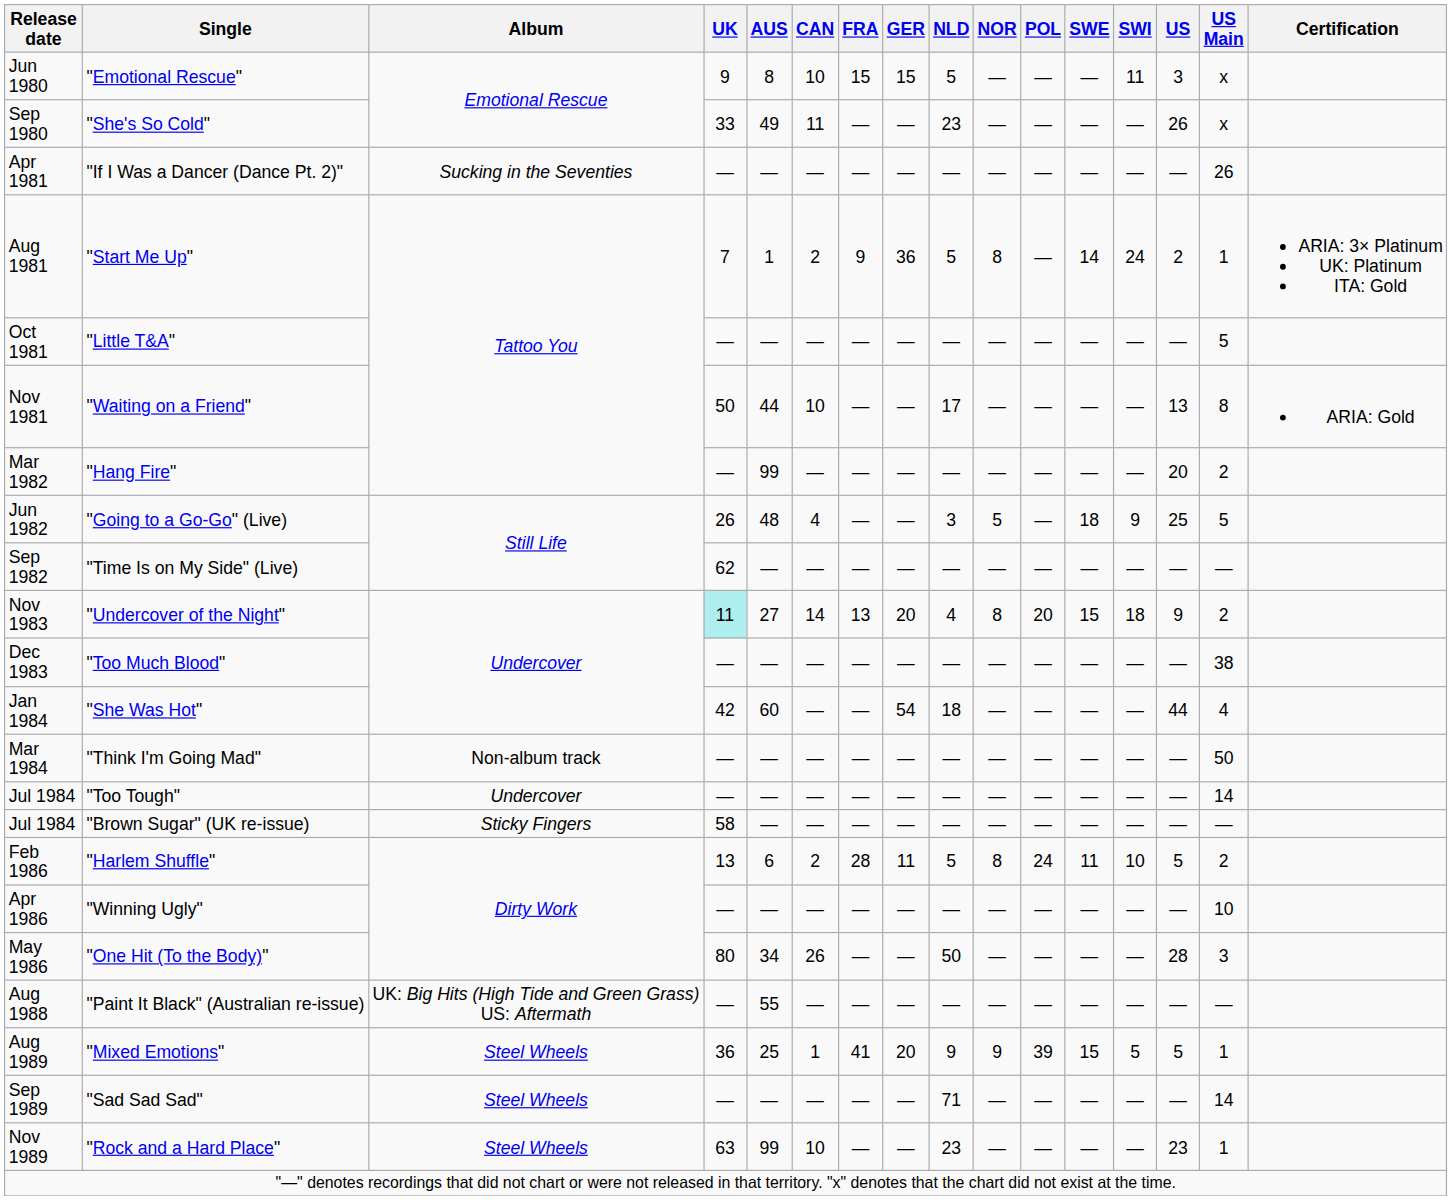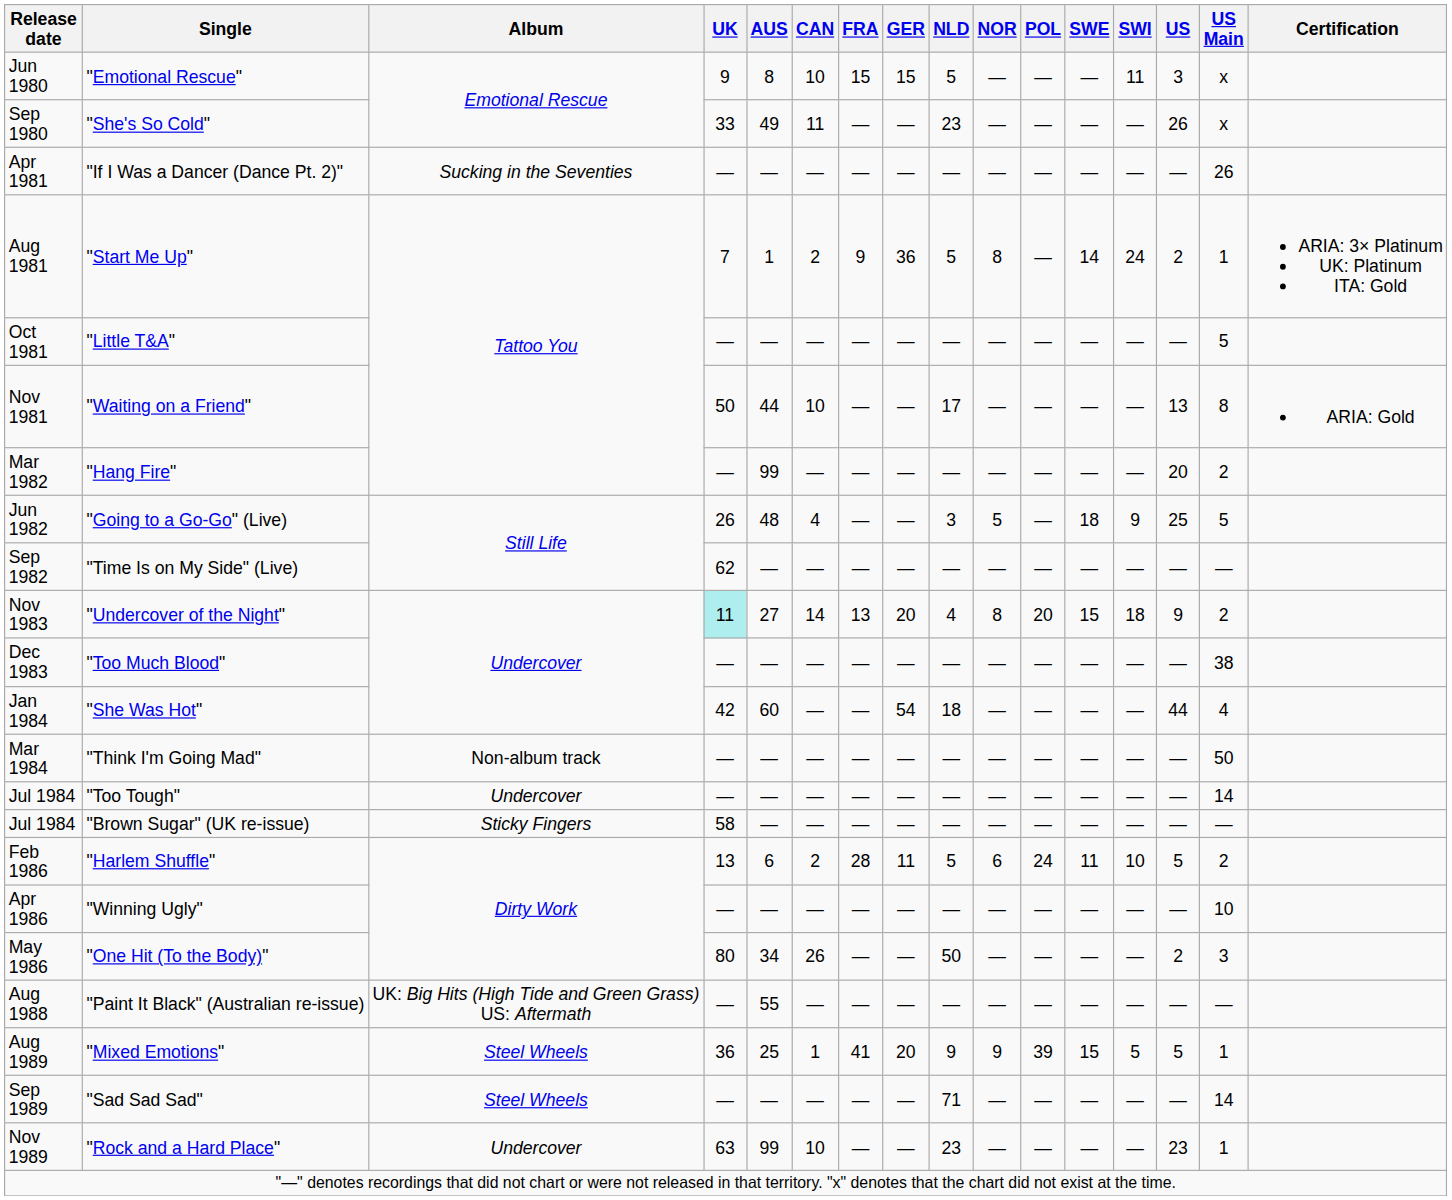 <table class="wikitable plainrowheaders" style="text-align:center; font-size:95%" border="1">
 <tr>
 <th width="60">Release date</th>
 <th>Single</th>
 <th>Album</th>
 <th width="30"><a href='#'>UK</a><br></th>
 <th width="30"><a href='#'>AUS</a><br></th>
 <th width="30"><a href='#'>CAN</a></th>
 <th width="30"><a href='#'>FRA</a></th>
 <th width="30"><a href='#'>GER</a><br></th>
 <th width="30"><a href='#'>NLD</a><br></th>
 <th><a href='#'>NOR</a><br></th>
 <th width="30"><a href='#'>POL</a><br></th>
 <th><a href='#'>SWE</a><br></th>
 <th width="30"><a href='#'>SWI</a><br></th>
 <th width="30"><a href='#'>US</a><br></th>
 <th width="30"><a href='#'>US<br>Main</a></th>
 <th>Certification</th>
 </tr>
 <tr>
 <td align="left">Jun 1980</td>
 <td align="left">"<a href='#'>Emotional Rescue</a>"</td>
 <td rowspan="2"><em><a href='#'>Emotional Rescue</a></em></td>
 <td>9</td>
 <td>8</td>
 <td>10</td>
 <td>15</td>
 <td>15</td>
 <td>5</td>
 <td>—</td>
 <td>—</td>
 <td>—</td>
 <td>11</td>
 <td>3</td>
 <td>x</td>
 <td></td>
 </tr>
 <tr>
 <td align="left">Sep 1980</td>
 <td align="left">"<a href='#'>She's So Cold</a>"</td>
 <td>33</td>
 <td>49</td>
 <td>11</td>
 <td>—</td>
 <td>—</td>
 <td>23</td>
 <td>—</td>
 <td>—</td>
 <td>—</td>
 <td>—</td>
 <td>26</td>
 <td>x</td>
 <td></td>
 </tr>
 <tr>
 <td align="left">Apr 1981</td>
 <td align="left">"If I Was a Dancer (Dance Pt. 2)"</td>
 <td><em>Sucking in the Seventies</em></td>
 <td>—</td>
 <td>—</td>
 <td>—</td>
 <td>—</td>
 <td>—</td>
 <td>—</td>
 <td>—</td>
 <td>—</td>
 <td>—</td>
 <td>—</td>
 <td>—</td>
 <td>26</td>
 <td></td>
 </tr>
 <tr>
 <td align="left">Aug 1981</td>
 <td align="left">"<a href='#'>Start Me Up</a>"</td>
 <td rowspan="4"><em><a href='#'>Tattoo You</a></em></td>
 <td>7</td>
 <td>1</td>
 <td>2</td>
 <td>9</td>
 <td>36</td>
 <td>5</td>
 <td>8</td>
 <td>—</td>
 <td>14</td>
 <td>24</td>
 <td>2</td>
 <td>1</td>
 <td><br><ul><li>ARIA: 3× Platinum</li><li>UK: Platinum</li><li>ITA: Gold</li></ul></td>
 </tr>
 <tr>
 <td align="left">Oct 1981</td>
 <td align="left">"<a href='#'>Little T&A</a>"</td>
 <td>—</td>
 <td>—</td>
 <td>—</td>
 <td>—</td>
 <td>—</td>
 <td>—</td>
 <td>—</td>
 <td>—</td>
 <td>—</td>
 <td>—</td>
 <td>—</td>
 <td>5</td>
 <td></td>
 </tr>
 <tr>
 <td align="left">Nov 1981</td>
 <td align="left">"<a href='#'>Waiting on a Friend</a>"</td>
 <td>50</td>
 <td>44</td>
 <td>10</td>
 <td>—</td>
 <td>—</td>
 <td>17</td>
 <td>—</td>
 <td>—</td>
 <td>—</td>
 <td>—</td>
 <td>13</td>
 <td>8</td>
 <td><br><ul><li>ARIA: Gold</li></ul></td>
 </tr>
 <tr>
 <td align="left">Mar 1982</td>
 <td align="left">"<a href='#'>Hang Fire</a>"</td>
 <td>—</td>
 <td>99</td>
 <td>—</td>
 <td>—</td>
 <td>—</td>
 <td>—</td>
 <td>—</td>
 <td>—</td>
 <td>—</td>
 <td>—</td>
 <td>20</td>
 <td>2</td>
 <td></td>
 </tr>
 <tr>
 <td align="left">Jun 1982</td>
 <td align="left">"<a href='#'>Going to a Go-Go</a>" (Live)</td>
 <td rowspan="2"><em><a href='#'>Still Life</a></em></td>
 <td>26</td>
 <td>48</td>
 <td>4</td>
 <td>—</td>
 <td>—</td>
 <td>3</td>
 <td>5</td>
 <td>—</td>
 <td>18</td>
 <td>9</td>
 <td>25</td>
 <td>5</td>
 <td></td>
 </tr>
 <tr>
 <td align="left">Sep 1982</td>
 <td align="left">"Time Is on My Side" (Live)</td>
 <td>62</td>
 <td>—</td>
 <td>—</td>
 <td>—</td>
 <td>—</td>
 <td>—</td>
 <td>—</td>
 <td>—</td>
 <td>—</td>
 <td>—</td>
 <td>—</td>
 <td>—</td>
 <td></td>
 </tr>
 <tr>
 <td align="left">Nov 1983</td>
 <td align="left">"<a href='#'>Undercover of the Night</a>"</td>
 <td rowspan="3"><em><a href='#'>Undercover</a></em></td>
 <td style="background: paleturquoise;">11</td>
 <td>27</td>
 <td>14</td>
 <td>13</td>
 <td>20</td>
 <td>4</td>
 <td>8</td>
 <td>20</td>
 <td>15</td>
 <td>18</td>
 <td>9</td>
 <td>2</td>
 <td></td>
 </tr>
 <tr>
 <td align="left">Dec 1983</td>
 <td align="left">"<a href='#'>Too Much Blood</a>"</td>
 <td>—</td>
 <td>—</td>
 <td>—</td>
 <td>—</td>
 <td>—</td>
 <td>—</td>
 <td>—</td>
 <td>—</td>
 <td>—</td>
 <td>—</td>
 <td>—</td>
 <td>38</td>
 <td></td>
 </tr>
 <tr>
 <td align="left">Jan 1984</td>
 <td align="left">"<a href='#'>She Was Hot</a>"</td>
 <td>42</td>
 <td>60</td>
 <td>—</td>
 <td>—</td>
 <td>54</td>
 <td>18</td>
 <td>—</td>
 <td>—</td>
 <td>—</td>
 <td>—</td>
 <td>44</td>
 <td>4</td>
 <td></td>
 </tr>
 <tr>
 <td align="left">Mar 1984</td>
 <td align="left">"Think I'm Going Mad"</td>
 <td>Non-album track</td>
 <td>—</td>
 <td>—</td>
 <td>—</td>
 <td>—</td>
 <td>—</td>
 <td>—</td>
 <td>—</td>
 <td>—</td>
 <td>—</td>
 <td>—</td>
 <td>—</td>
 <td>50</td>
 <td></td>
 </tr>
 <tr>
 <td align="left">Jul 1984</td>
 <td align="left">"Too Tough"</td>
 <td><em>Undercover</em></td>
 <td>—</td>
 <td>—</td>
 <td>—</td>
 <td>—</td>
 <td>—</td>
 <td>—</td>
 <td>—</td>
 <td>—</td>
 <td>—</td>
 <td>—</td>
 <td>—</td>
 <td>14</td>
 <td></td>
 </tr>
 <tr>
 <td align="left">Jul 1984</td>
 <td align="left">"Brown Sugar" (UK re-issue)</td>
 <td><em>Sticky Fingers</em></td>
 <td>58</td>
 <td>—</td>
 <td>—</td>
 <td>—</td>
 <td>—</td>
 <td>—</td>
 <td>—</td>
 <td>—</td>
 <td>—</td>
 <td>—</td>
 <td>—</td>
 <td>—</td>
 <td></td>
 </tr>
 <tr>
 <td align="left">Feb 1986</td>
 <td align="left">"<a href='#'>Harlem Shuffle</a>"</td>
 <td rowspan="3"><em><a href='#'>Dirty Work</a></em></td>
 <td>13</td>
 <td>6</td>
 <td>2</td>
 <td>28</td>
 <td>11</td>
 <td>5</td>
-<td>8</td>
+<td>6</td>
 <td>24</td>
 <td>11</td>
 <td>10</td>
 <td>5</td>
 <td>2</td>
 <td></td>
 </tr>
 <tr>
 <td align="left">Apr 1986</td>
 <td align="left">"Winning Ugly"</td>
 <td>—</td>
 <td>—</td>
 <td>—</td>
 <td>—</td>
 <td>—</td>
 <td>—</td>
 <td>—</td>
 <td>—</td>
 <td>—</td>
 <td>—</td>
 <td>—</td>
 <td>10</td>
 <td></td>
 </tr>
 <tr>
 <td align="left">May 1986</td>
 <td align="left">"<a href='#'>One Hit (To the Body)</a>"</td>
 <td>80</td>
 <td>34</td>
 <td>26</td>
 <td>—</td>
 <td>—</td>
 <td>50</td>
 <td>—</td>
 <td>—</td>
 <td>—</td>
 <td>—</td>
-<td>28</td>
+<td>2</td>
 <td>3</td>
 <td></td>
 </tr>
 <tr>
 <td align="left">Aug 1988</td>
 <td align="left">"Paint It Black" (Australian re-issue)</td>
 <td>UK: <em>Big Hits (High Tide and Green Grass)</em><br>US: <em>Aftermath</em></td>
 <td>—</td>
 <td>55</td>
 <td>—</td>
 <td>—</td>
 <td>—</td>
 <td>—</td>
 <td>—</td>
 <td>—</td>
 <td>—</td>
 <td>—</td>
 <td>—</td>
 <td>—</td>
 <td></td>
 </tr>
 <tr>
 <td align="left">Aug 1989</td>
 <td align="left">"<a href='#'>Mixed Emotions</a>"</td>
 <td><em><a href='#'>Steel Wheels</a></em></td>
 <td>36</td>
 <td>25</td>
 <td>1</td>
 <td>41</td>
 <td>20</td>
 <td>9</td>
 <td>9</td>
 <td>39</td>
 <td>15</td>
 <td>5</td>
 <td>5</td>
 <td>1</td>
 <td></td>
 </tr>
 <tr>
 <td align="left">Sep 1989</td>
 <td align="left">"Sad Sad Sad"</td>
 <td><em><a href='#'>Steel Wheels</a></em></td>
 <td>—</td>
 <td>—</td>
 <td>—</td>
 <td>—</td>
 <td>—</td>
 <td>71</td>
 <td>—</td>
 <td>—</td>
 <td>—</td>
 <td>—</td>
 <td>—</td>
 <td>14</td>
 <td></td>
 </tr>
 <tr>
 <td align="left">Nov 1989</td>
 <td align="left">"<a href='#'>Rock and a Hard Place</a>"</td>
-<td><em><a href='#'>Steel Wheels</a></em></td>
+<td><em>Undercover</em></td>
 <td>63</td>
 <td>99</td>
 <td>10</td>
 <td>—</td>
 <td>—</td>
 <td>23</td>
 <td>—</td>
 <td>—</td>
 <td>—</td>
 <td>—</td>
 <td>23</td>
 <td>1</td>
 <td></td>
 </tr>
 <tr>
 <td colspan="18" style="text-align:center; font-size:90%;">"—" denotes recordings that did not chart or were not released in that territory. "x" denotes that the chart did not exist at the time.</td>
 </tr>
 </table>
